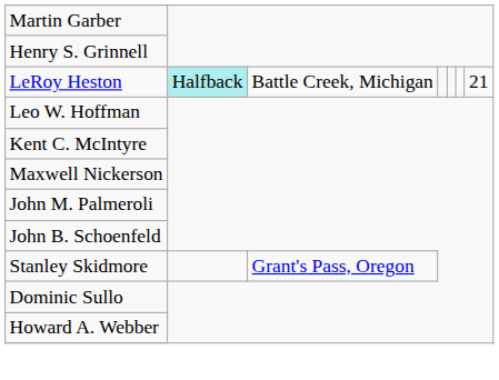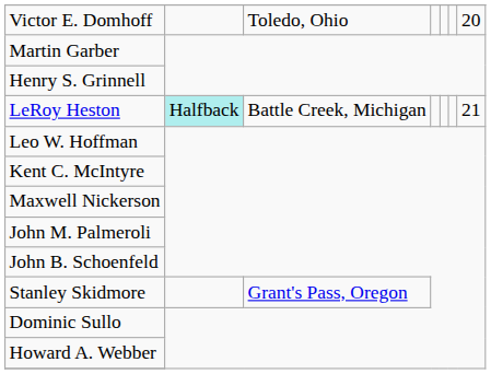 <table class="wikitable">
 <tr>
+</tr>
+<tr>
+<td>Victor E. Domhoff</td>
+<td></td>
+<td>Toledo, Ohio</td>
+<td></td>
+<td></td>
+<td></td>
+<td>20</td>
 </tr>
 <tr>
 <td>Martin Garber</td>
 </tr>
 <tr>
 <td>Henry S. Grinnell</td>
 </tr>
 <tr>
 <td><a href='#'>LeRoy Heston</a></td>
 <td style="background: paleturquoise;">Halfback</td>
 <td>Battle Creek, Michigan</td>
 <td></td>
 <td></td>
 <td></td>
 <td>21</td>
 </tr>
 <tr>
 <td>Leo W. Hoffman</td>
 </tr>
 <tr>
 <td>Kent C. McIntyre</td>
 </tr>
 <tr>
 <td>Maxwell Nickerson</td>
 </tr>
 <tr>
 <td>John M. Palmeroli</td>
 </tr>
 <tr>
 <td>John B. Schoenfeld</td>
 </tr>
 <tr>
 <td>Stanley Skidmore</td>
 <td></td>
 <td><a href='#'>Grant's Pass, Oregon</a></td>
 </tr>
 <tr>
 <td>Dominic Sullo</td>
 </tr>
 <tr>
 <td>Howard A. Webber</td>
 </tr>
 <tr>
 </tr>
 </table>
